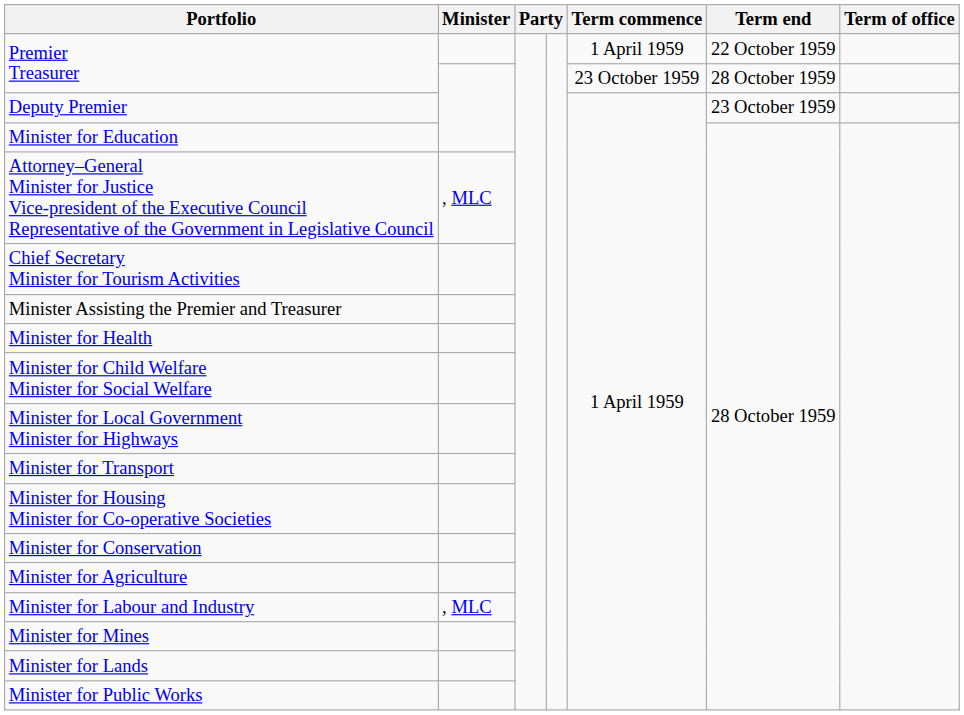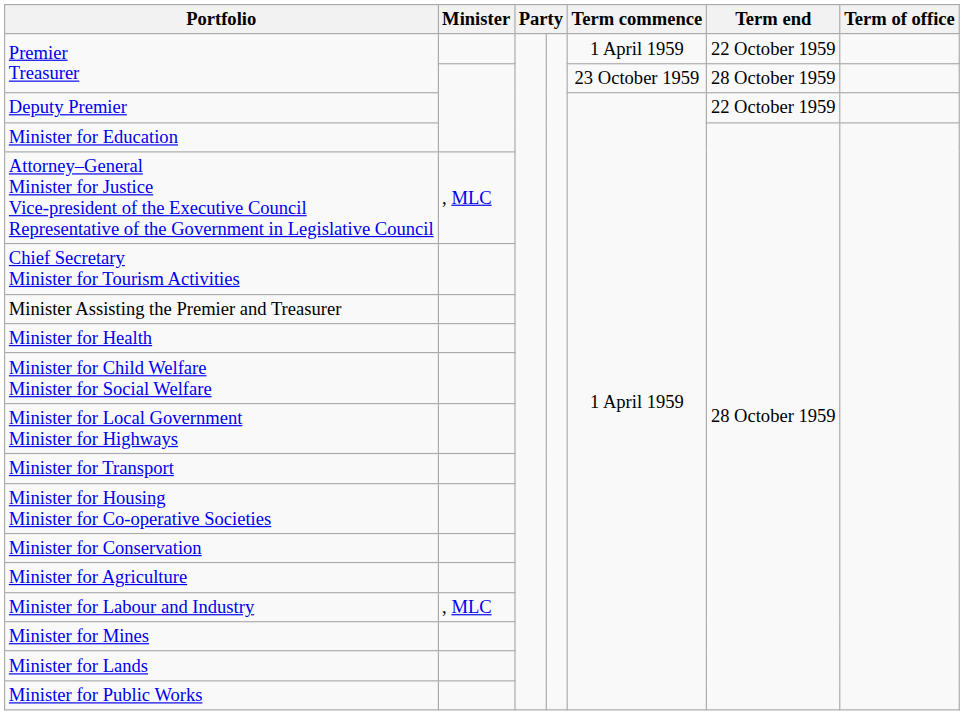 <table class="wikitable sortable">
 <tr>
 <th>Portfolio</th>
 <th>Minister</th>
 <th colspan=2>Party</th>
 <th>Term commence</th>
 <th>Term end</th>
 <th>Term of office</th>
 </tr>
 <tr>
 <td rowspan=2><a href='#'>Premier</a><br><a href='#'>Treasurer</a></td>
 <td></td>
 <td rowspan=18 > </td>
 <td rowspan=18></td>
 <td align=center>1 April 1959</td>
 <td align=center>22 October 1959</td>
 <td align=right></td>
 </tr>
 <tr>
 <td rowspan=3></td>
 <td align=center>23 October 1959</td>
 <td align=center>28 October 1959</td>
 <td align=right></td>
 </tr>
 <tr>
 <td><a href='#'>Deputy Premier</a></td>
 <td rowspan=16 align=center>1 April 1959</td>
-<td align=center>23 October 1959</td>
+<td align=center>22 October 1959</td>
 <td align=right></td>
 </tr>
 <tr>
 <td><a href='#'>Minister for Education</a></td>
 <td rowspan=15 align= center>28 October 1959</td>
 <td rowspan=15 align=right></td>
 </tr>
 <tr>
 <td><a href='#'>Attorney–General</a><br><a href='#'>Minister for Justice</a><br><a href='#'>Vice-president of the Executive Council</a><br><a href='#'>Representative of the Government in Legislative Council</a></td>
 <td>, <a href='#'>MLC</a></td>
 </tr>
 <tr>
 <td><a href='#'>Chief Secretary</a><br><a href='#'>Minister for Tourism Activities</a></td>
 <td></td>
 </tr>
 <tr>
 <td>Minister Assisting the Premier and Treasurer</td>
 <td></td>
 </tr>
 <tr>
 <td><a href='#'>Minister for Health</a></td>
 <td></td>
 </tr>
 <tr>
 <td><a href='#'>Minister for Child Welfare</a><br><a href='#'>Minister for Social Welfare</a></td>
 <td></td>
 </tr>
 <tr>
 <td><a href='#'>Minister for Local Government</a><br><a href='#'>Minister for Highways</a></td>
 <td></td>
 </tr>
 <tr>
 <td><a href='#'>Minister for Transport</a></td>
 <td></td>
 </tr>
 <tr>
 <td><a href='#'>Minister for Housing</a><br><a href='#'>Minister for Co-operative Societies</a></td>
 <td></td>
 </tr>
 <tr>
 <td><a href='#'>Minister for Conservation</a></td>
 <td></td>
 </tr>
 <tr>
 <td><a href='#'>Minister for Agriculture</a></td>
 <td></td>
 </tr>
 <tr>
 <td><a href='#'>Minister for Labour and Industry</a></td>
 <td>, <a href='#'>MLC</a></td>
 </tr>
 <tr>
 <td><a href='#'>Minister for Mines</a></td>
 <td></td>
 </tr>
 <tr>
 <td><a href='#'>Minister for Lands</a></td>
 <td></td>
 </tr>
 <tr>
 <td><a href='#'>Minister for Public Works</a></td>
 <td></td>
 </tr>
 </table>
